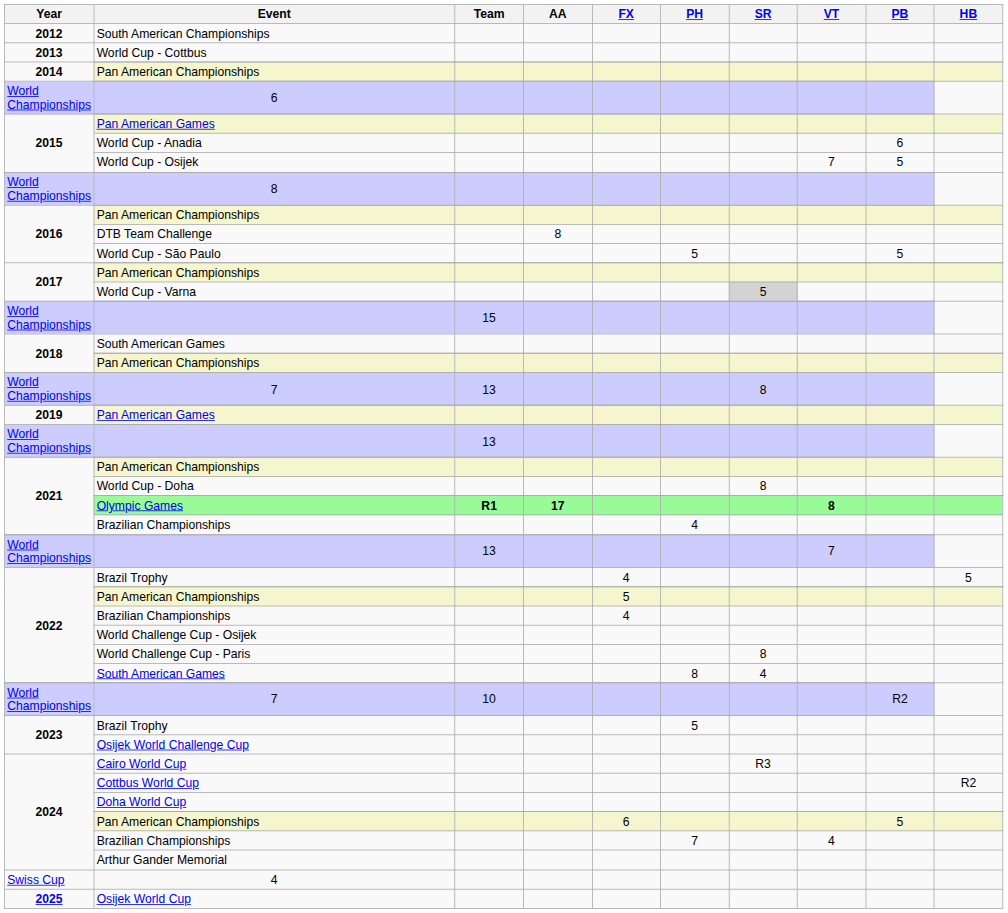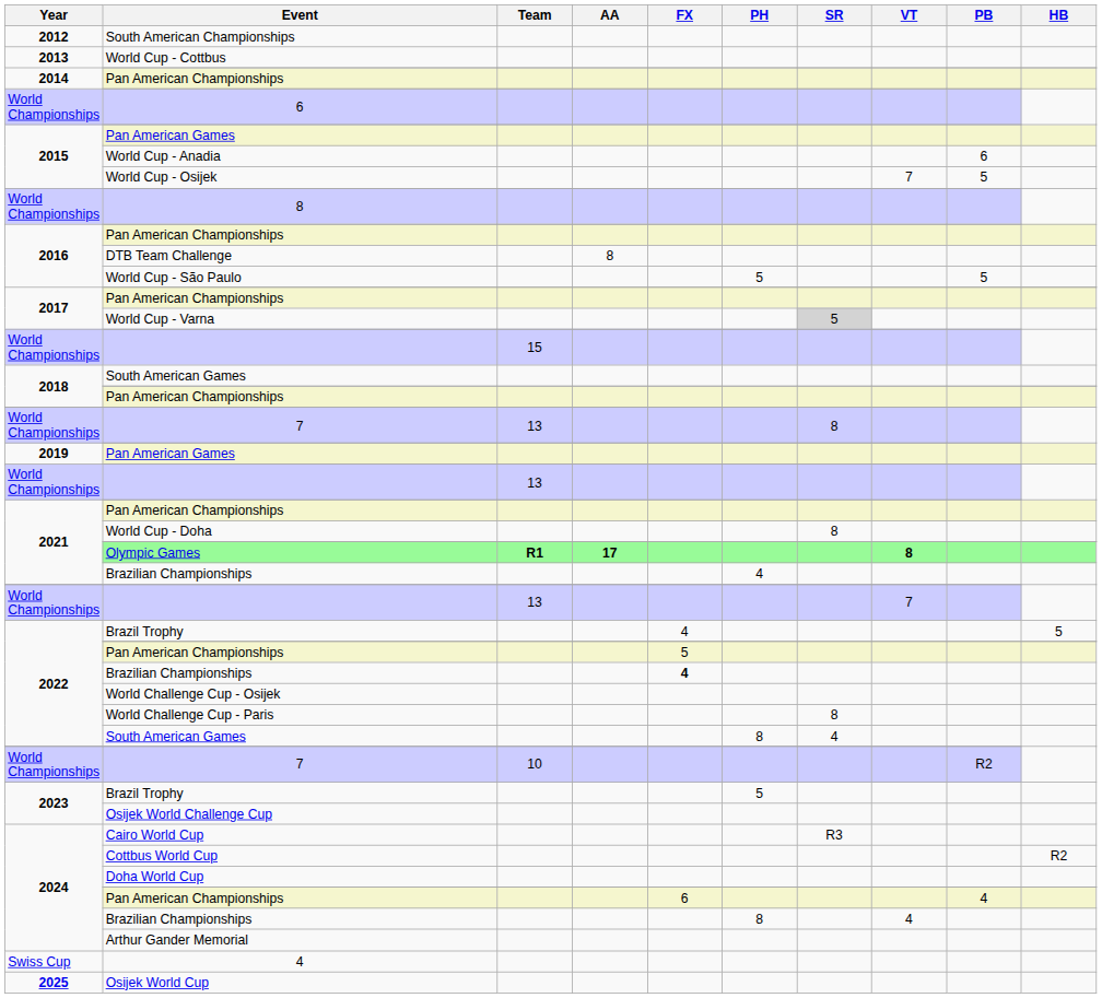 <table class="wikitable sortable" style="text-align:center; font-size:95%;">
 <tr>
 <th width=7% class=unsortable>Year</th>
 <th width=37% class=unsortable>Event</th>
 <th width=7% class=unsortable>Team</th>
 <th width=7% class=unsortable>AA</th>
 <th width=7% class=unsortable><a href='#'>FX</a></th>
 <th width=7% class=unsortable><a href='#'>PH</a></th>
 <th width=7% class=unsortable><a href='#'>SR</a></th>
 <th width=7% class=unsortable><a href='#'>VT</a></th>
 <th width=7% class=unsortable><a href='#'>PB</a></th>
 <th width=7% class=unsortable><a href='#'>HB</a></th>
 </tr>
 <tr>
 <td rowspan="1"><strong>2012</strong></td>
 <td align="left">South American Championships</td>
 <td></td>
 <td></td>
 <td></td>
 <td></td>
 <td></td>
 <td></td>
 <td></td>
 <td></td>
 </tr>
 <tr>
 <td rowspan="1"><strong>2013</strong></td>
 <td align="left">World Cup - Cottbus</td>
 <td></td>
 <td></td>
 <td></td>
 <td></td>
 <td></td>
 <td></td>
 <td></td>
 <td></td>
 </tr>
 <tr>
 <td rowspan="3"><strong>2014</strong></td>
 </tr>
 <tr bgcolor=#F5F6CE>
 <td align="left">Pan American Championships</td>
 <td></td>
 <td></td>
 <td></td>
 <td></td>
 <td></td>
 <td></td>
 <td></td>
 <td></td>
 </tr>
 <tr>
 </tr>
 <tr bgcolor=#CCCCFF>
 <td align="left"><a href='#'>World Championships</a></td>
 <td>6</td>
 <td></td>
 <td></td>
 <td></td>
 <td></td>
 <td></td>
 <td></td>
 <td></td>
 </tr>
 <tr>
 <td rowspan="5"><strong>2015</strong></td>
 </tr>
 <tr bgcolor=#F5F6CE>
 <td align="left"><a href='#'>Pan American Games</a></td>
 <td></td>
 <td></td>
 <td></td>
 <td></td>
 <td></td>
 <td></td>
 <td></td>
 <td></td>
 </tr>
 <tr>
 <td align="left">World Cup - Anadia</td>
 <td></td>
 <td></td>
 <td></td>
 <td></td>
 <td></td>
 <td></td>
 <td>6</td>
 <td></td>
 </tr>
 <tr>
 <td align="left">World Cup - Osijek</td>
 <td></td>
 <td></td>
 <td></td>
 <td></td>
 <td></td>
 <td>7</td>
 <td>5</td>
 <td></td>
 </tr>
 <tr>
 </tr>
 <tr bgcolor=#CCCCFF>
 <td align="left"><a href='#'>World Championships</a></td>
 <td>8</td>
 <td></td>
 <td></td>
 <td></td>
 <td></td>
 <td></td>
 <td></td>
 <td></td>
 </tr>
 <tr>
 <td rowspan="4"><strong>2016</strong></td>
 </tr>
 <tr bgcolor=#F5F6CE>
 <td align="left">Pan American Championships</td>
 <td></td>
 <td></td>
 <td></td>
 <td></td>
 <td></td>
 <td></td>
 <td></td>
 <td></td>
 </tr>
 <tr>
 <td align="left">DTB Team Challenge</td>
 <td></td>
 <td>8</td>
 <td></td>
 <td></td>
 <td></td>
 <td></td>
 <td></td>
 <td></td>
 </tr>
 <tr>
 <td align="left">World Cup - São Paulo</td>
 <td></td>
 <td></td>
 <td></td>
 <td>5</td>
 <td></td>
 <td></td>
 <td>5</td>
 <td></td>
 </tr>
 <tr>
 <td rowspan="4"><strong>2017</strong></td>
 </tr>
 <tr bgcolor=#F5F6CE>
 <td align="left">Pan American Championships</td>
 <td></td>
 <td></td>
 <td></td>
 <td></td>
 <td></td>
 <td></td>
 <td></td>
 <td></td>
 </tr>
 <tr>
 <td align="left">World Cup - Varna</td>
 <td></td>
 <td></td>
 <td></td>
 <td></td>
 <td style="background: lightgrey;">5</td>
 <td></td>
 <td></td>
 <td></td>
 </tr>
 <tr>
 </tr>
 <tr bgcolor=#CCCCFF>
 <td align="left"><a href='#'>World Championships</a></td>
 <td></td>
 <td>15</td>
 <td></td>
 <td></td>
 <td></td>
 <td></td>
 <td></td>
 <td></td>
 </tr>
 <tr>
 <td rowspan="3"><strong>2018</strong></td>
 <td align="left">South American Games</td>
 <td></td>
 <td></td>
 <td></td>
 <td></td>
 <td></td>
 <td></td>
 <td></td>
 <td></td>
 </tr>
 <tr>
 </tr>
 <tr bgcolor=#F5F6CE>
 <td align="left">Pan American Championships</td>
 <td></td>
 <td></td>
 <td></td>
 <td></td>
 <td></td>
 <td></td>
 <td></td>
 <td></td>
 </tr>
 <tr>
 </tr>
 <tr bgcolor=#CCCCFF>
 <td align="left"><a href='#'>World Championships</a></td>
 <td>7</td>
 <td>13</td>
 <td></td>
 <td></td>
 <td></td>
 <td>8</td>
 <td></td>
 <td></td>
 </tr>
 <tr>
 <td rowspan="3"><strong>2019</strong></td>
 </tr>
 <tr bgcolor=#F5F6CE>
 <td align="left"><a href='#'>Pan American Games</a></td>
 <td></td>
 <td></td>
 <td></td>
 <td></td>
 <td></td>
 <td></td>
 <td></td>
 <td></td>
 </tr>
 <tr>
 </tr>
 <tr bgcolor=#CCCCFF>
 <td align="left"><a href='#'>World Championships</a></td>
 <td></td>
 <td>13</td>
 <td></td>
 <td></td>
 <td></td>
 <td></td>
 <td></td>
 <td></td>
 </tr>
 <tr>
 <td rowspan="6"><strong>2021</strong></td>
 </tr>
 <tr bgcolor=#F5F6CE>
 <td align="left">Pan American Championships</td>
 <td></td>
 <td></td>
 <td></td>
 <td></td>
 <td></td>
 <td></td>
 <td></td>
 <td></td>
 </tr>
 <tr>
 <td align="left">World Cup - Doha</td>
 <td></td>
 <td></td>
 <td></td>
 <td></td>
 <td>8</td>
 <td></td>
 <td></td>
 <td></td>
 </tr>
 <tr>
 </tr>
 <tr bgcolor=98FB98>
 <td align="left"><a href='#'>Olympic Games</a></td>
 <td><strong>R1</strong></td>
 <td><strong>17</strong></td>
 <td></td>
 <td></td>
 <td></td>
 <td><strong>8</strong></td>
 <td></td>
 <td></td>
 </tr>
 <tr>
 <td align="left">Brazilian Championships</td>
 <td></td>
 <td></td>
 <td></td>
 <td>4</td>
 <td></td>
 <td></td>
 <td></td>
 <td></td>
 </tr>
 <tr>
 </tr>
 <tr bgcolor=#CCCCFF>
 <td align="left"><a href='#'>World Championships</a></td>
 <td></td>
 <td>13</td>
 <td></td>
 <td></td>
 <td></td>
 <td></td>
 <td>7</td>
 <td></td>
 </tr>
 <tr>
 <td rowspan="7"><strong>2022</strong></td>
 <td align="left">Brazil Trophy</td>
 <td></td>
 <td></td>
 <td>4</td>
 <td></td>
 <td></td>
 <td></td>
 <td></td>
 <td>5</td>
 </tr>
 <tr>
 </tr>
 <tr bgcolor=#F5F6CE>
 <td align="left">Pan American Championships</td>
 <td></td>
 <td></td>
 <td>5</td>
 <td></td>
 <td></td>
 <td></td>
 <td></td>
 <td></td>
 </tr>
 <tr>
 <td align="left">Brazilian Championships</td>
 <td></td>
 <td></td>
-<td>4</td>
+<td><strong>4</strong></td>
 <td></td>
 <td></td>
 <td></td>
 <td></td>
 <td></td>
 </tr>
 <tr>
 <td align="left">World Challenge Cup - Osijek</td>
 <td></td>
 <td></td>
 <td></td>
 <td></td>
 <td></td>
 <td></td>
 <td></td>
 <td></td>
 </tr>
 <tr>
 <td align="left">World Challenge Cup - Paris</td>
 <td></td>
 <td></td>
 <td></td>
 <td></td>
 <td>8</td>
 <td></td>
 <td></td>
 <td></td>
 </tr>
 <tr>
 <td align="left"><a href='#'>South American Games</a></td>
 <td></td>
 <td></td>
 <td></td>
 <td>8</td>
 <td>4</td>
 <td></td>
 <td></td>
 <td></td>
 </tr>
 <tr>
 </tr>
 <tr bgcolor=#CCCCFF>
 <td align="left"><a href='#'>World Championships</a></td>
 <td>7</td>
 <td>10</td>
 <td></td>
 <td></td>
 <td></td>
 <td></td>
 <td></td>
 <td>R2</td>
 </tr>
 <tr>
 <td rowspan="2"><strong>2023</strong></td>
 <td align="left">Brazil Trophy</td>
 <td></td>
 <td></td>
 <td></td>
 <td>5</td>
 <td></td>
 <td></td>
 <td></td>
 <td></td>
 </tr>
 <tr>
 <td align="left"><a href='#'>Osijek World Challenge Cup</a></td>
 <td></td>
 <td></td>
 <td></td>
 <td></td>
 <td></td>
 <td></td>
 <td></td>
 <td></td>
 </tr>
 <tr>
 <td rowspan="7"><strong>2024</strong></td>
 <td align=left><a href='#'>Cairo World Cup</a></td>
 <td></td>
 <td></td>
 <td></td>
 <td></td>
 <td>R3</td>
 <td></td>
 <td></td>
 <td></td>
 </tr>
 <tr>
 <td align=left><a href='#'>Cottbus World Cup</a></td>
 <td></td>
 <td></td>
 <td></td>
 <td></td>
 <td></td>
 <td></td>
 <td></td>
 <td>R2</td>
 </tr>
 <tr>
 <td align=left><a href='#'>Doha World Cup</a></td>
 <td></td>
 <td></td>
 <td></td>
 <td></td>
 <td></td>
 <td></td>
 <td></td>
 <td></td>
 </tr>
 <tr>
 </tr>
 <tr bgcolor=#F5F6CE>
 <td align="left">Pan American Championships</td>
 <td></td>
 <td></td>
 <td>6</td>
 <td></td>
 <td></td>
 <td></td>
-<td>5</td>
+<td>4</td>
 <td></td>
 </tr>
 <tr>
 <td align=left>Brazilian Championships</td>
 <td></td>
 <td></td>
 <td></td>
-<td>7</td>
+<td>8</td>
 <td></td>
 <td>4</td>
 <td></td>
 <td></td>
 </tr>
 <tr>
 <td align=left>Arthur Gander Memorial</td>
 <td></td>
 <td></td>
 <td></td>
 <td></td>
 <td></td>
 <td></td>
 <td></td>
 <td></td>
 </tr>
 <tr>
 <td align=left><a href='#'>Swiss Cup</a></td>
 <td>4</td>
 <td></td>
 <td></td>
 <td></td>
 <td></td>
 <td></td>
 <td></td>
 <td></td>
 </tr>
 <tr>
 <td rowspan="1"><strong><a href='#'>2025</a></strong></td>
 <td align=left><a href='#'>Osijek World Cup</a></td>
 <td></td>
 <td></td>
 <td></td>
 <td></td>
 <td></td>
 <td></td>
 <td></td>
 <td></td>
 </tr>
 </table>
